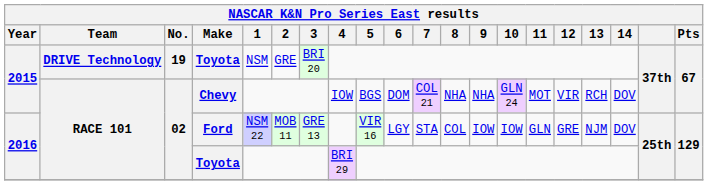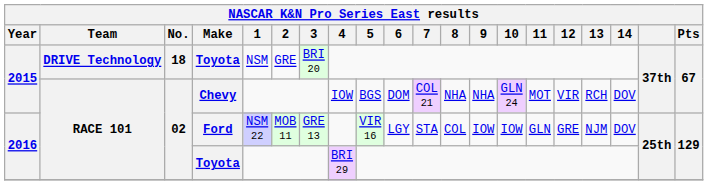 <table class="wikitable" style="text-align:center; font-size:75%">
 <tr>
 <th colspan=45><a href='#'>NASCAR K&N Pro Series East</a> results</th>
 </tr>
 <tr>
 <th>Year</th>
 <th>Team</th>
 <th>No.</th>
 <th>Make</th>
 <th>1</th>
 <th>2</th>
 <th>3</th>
 <th>4</th>
 <th>5</th>
 <th>6</th>
 <th>7</th>
 <th>8</th>
 <th>9</th>
 <th>10</th>
 <th>11</th>
 <th>12</th>
 <th>13</th>
 <th>14</th>
 <th></th>
 <th>Pts</th>
 </tr>
 <tr>
 <th rowspan=2><a href='#'>2015</a></th>
 <th><a href='#'>DRIVE Technology</a></th>
-<th>19</th>
+<th>18</th>
 <th><a href='#'>Toyota</a></th>
 <td><a href='#'>NSM</a></td>
 <td><a href='#'>GRE</a></td>
 <td style="background:#DFFFDF;"><a href='#'>BRI</a><br><small>20</small></td>
 <td colspan=11></td>
 <th rowspan=2>37th</th>
 <th rowspan=2>67</th>
 </tr>
 <tr>
 <th rowspan=3>RACE 101</th>
 <th rowspan=3>02</th>
 <th><a href='#'>Chevy</a></th>
 <td colspan=3></td>
 <td><a href='#'>IOW</a></td>
 <td><a href='#'>BGS</a></td>
 <td><a href='#'>DOM</a></td>
 <td style="background:#EFCFFF;"><a href='#'>COL</a><br><small>21</small></td>
 <td><a href='#'>NHA</a></td>
 <td><a href='#'>NHA</a></td>
 <td style="background:#EFCFFF;"><a href='#'>GLN</a><br><small>24</small></td>
 <td><a href='#'>MOT</a></td>
 <td><a href='#'>VIR</a></td>
 <td><a href='#'>RCH</a></td>
 <td><a href='#'>DOV</a></td>
 </tr>
 <tr>
 <th rowspan=2><a href='#'>2016</a></th>
 <th><a href='#'>Ford</a></th>
 <td style="background:#CFCFFF;"><a href='#'>NSM</a><br><small>22</small></td>
 <td style="background:#DFFFDF;"><a href='#'>MOB</a><br><small>11</small></td>
 <td style="background:#DFFFDF;"><a href='#'>GRE</a><br><small>13</small></td>
 <td></td>
 <td style="background:#DFFFDF;"><a href='#'>VIR</a><br><small>16</small></td>
 <td><a href='#'>LGY</a></td>
 <td><a href='#'>STA</a></td>
 <td><a href='#'>COL</a></td>
 <td><a href='#'>IOW</a></td>
 <td><a href='#'>IOW</a></td>
 <td><a href='#'>GLN</a></td>
 <td><a href='#'>GRE</a></td>
 <td><a href='#'>NJM</a></td>
 <td><a href='#'>DOV</a></td>
 <th rowspan=2>25th</th>
 <th rowspan=2>129</th>
 </tr>
 <tr>
 <th><a href='#'>Toyota</a></th>
 <td colspan=3></td>
 <td style="background:#EFCFFF;"><a href='#'>BRI</a><br><small>29</small></td>
 <td colspan=10></td>
 </tr>
 <tr>
 </tr>
 </table>
